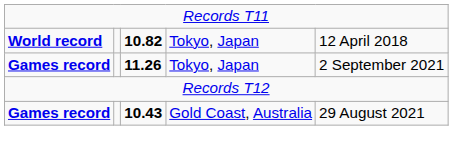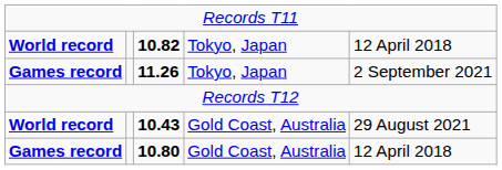 <table class="wikitable">
 <tr>
 <td colspan=5 align=center><em><a href='#'>Records T11</a></em></td>
 </tr>
 <tr>
 <td><a href='#'><strong>World record</strong></a></td>
 <td></td>
 <td><strong>10.82</strong></td>
 <td><a href='#'>Tokyo</a>, <a href='#'>Japan</a></td>
 <td>12 April 2018</td>
 </tr>
 <tr>
 <td><a href='#'><strong>Games record</strong></a></td>
 <td></td>
 <td><strong>11.26</strong></td>
 <td><a href='#'>Tokyo</a>, <a href='#'>Japan</a></td>
 <td>2 September 2021</td>
 </tr>
 <tr>
 <td colspan=5 align=center><em><a href='#'>Records T12</a></em></td>
 </tr>
 <tr>
-<td><a href='#'><strong>Games record</strong></a></td>
+<td><a href='#'><strong>World record</strong></a></td>
 <td></td>
 <td><strong>10.43</strong></td>
 <td><a href='#'>Gold Coast</a>, <a href='#'>Australia</a></td>
 <td>29 August 2021</td>
 </tr>
+<tr>
+<td><a href='#'><strong>Games record</strong></a></td>
+<td></td>
+<td><strong>10.80</strong></td>
+<td><a href='#'>Gold Coast</a>, <a href='#'>Australia</a></td>
+<td>12 April 2018</td>
+</tr>
 </table>
